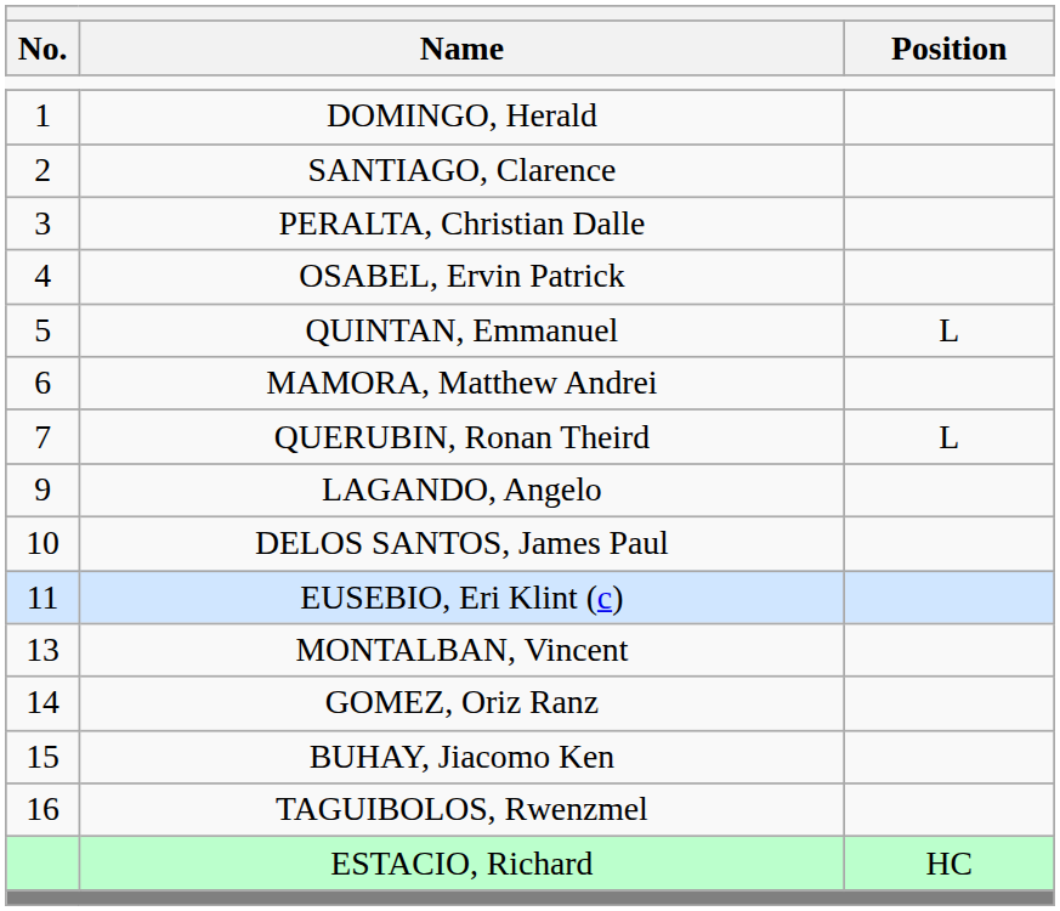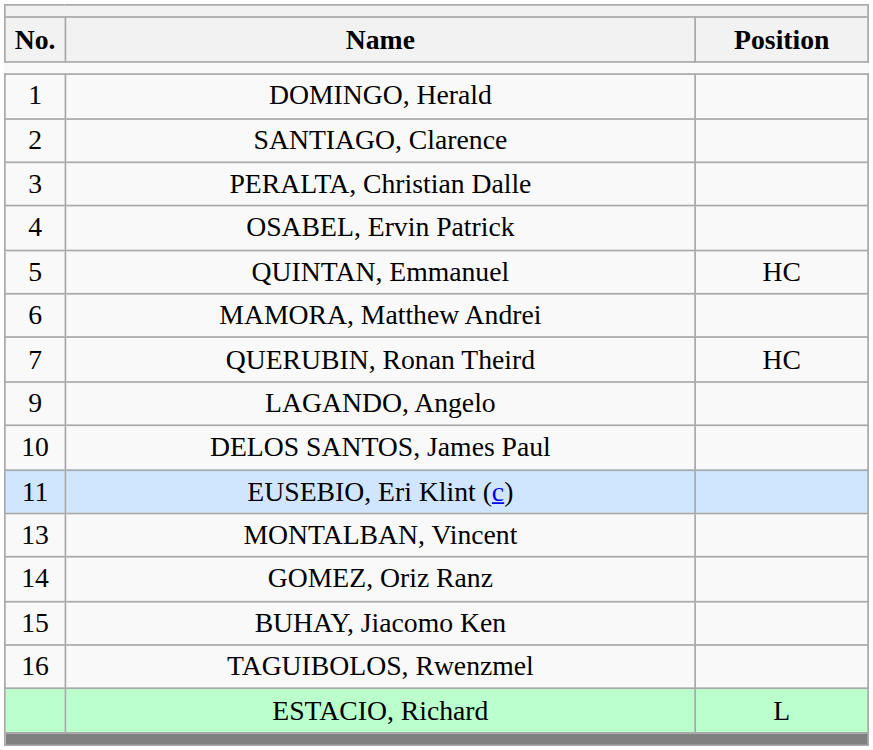 <table class='wikitable mw-collapsible mw-collapsed' style="text-align: center; width: 500px; border: none">
 <tr>
 <th style='text-align: left;' colspan=3></th>
 </tr>
 <tr>
 <th style='width: 7%;'>No.</th>
 <th>Name</th>
 <th style='width: 20%;'>Position</th>
 </tr>
 <tr>
 <td style='border: none;'></td>
 </tr>
 <tr>
 <td>1</td>
 <td>DOMINGO, Herald</td>
 <td></td>
 </tr>
 <tr>
 <td>2</td>
 <td>SANTIAGO, Clarence</td>
 <td></td>
 </tr>
 <tr>
 <td>3</td>
 <td>PERALTA, Christian Dalle</td>
 <td></td>
 </tr>
 <tr>
 <td>4</td>
 <td>OSABEL, Ervin Patrick</td>
 <td></td>
 </tr>
 <tr>
 <td>5</td>
 <td>QUINTAN, Emmanuel</td>
-<td>L</td>
+<td>HC</td>
 </tr>
 <tr>
 <td>6</td>
 <td>MAMORA, Matthew Andrei</td>
 <td></td>
 </tr>
 <tr>
 <td>7</td>
 <td>QUERUBIN, Ronan Theird</td>
-<td>L</td>
+<td>HC</td>
 </tr>
 <tr>
 <td>9</td>
 <td>LAGANDO, Angelo</td>
 <td></td>
 </tr>
 <tr>
 <td>10</td>
 <td>DELOS SANTOS, James Paul</td>
 <td></td>
 </tr>
 <tr bgcolor=#D0E6FF>
 <td>11</td>
 <td>EUSEBIO, Eri Klint (<a href='#'>c</a>)</td>
 <td></td>
 </tr>
 <tr>
 <td>13</td>
 <td>MONTALBAN, Vincent</td>
 <td></td>
 </tr>
 <tr>
 <td>14</td>
 <td>GOMEZ, Oriz Ranz</td>
 <td></td>
 </tr>
 <tr>
 <td>15</td>
 <td>BUHAY, Jiacomo Ken</td>
 <td></td>
 </tr>
 <tr>
 <td>16</td>
 <td>TAGUIBOLOS, Rwenzmel</td>
 <td></td>
 </tr>
 <tr bgcolor=#BBFFCC>
 <td></td>
 <td>ESTACIO, Richard</td>
-<td>HC</td>
+<td>L</td>
 </tr>
 <tr>
 <th style='background: grey;' colspan=3></th>
 </tr>
 </table>
